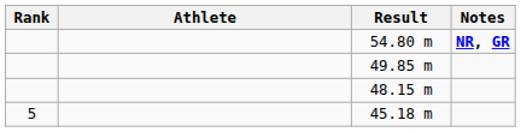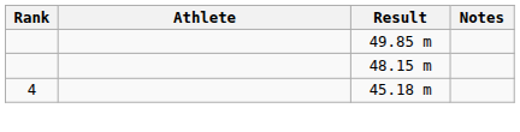 <table class="wikitable sortable" style="text-align:center">
 <tr>
 <th width=40>Rank</th>
 <th width=250>Athlete</th>
 <th width=80>Result</th>
 <th width=50>Notes</th>
-</tr>
-<tr>
-<td></td>
-<td align=left></td>
-<td>54.80 m</td>
-<td><strong><a href='#'>NR</a>, <a href='#'>GR</a></strong></td>
 </tr>
 <tr>
 <td></td>
 <td align=left></td>
 <td>49.85 m</td>
 <td></td>
 </tr>
 <tr>
 <td></td>
 <td align=left></td>
 <td>48.15 m</td>
 <td></td>
 </tr>
 <tr>
-<td>5</td>
+<td>4</td>
 <td align=left></td>
 <td>45.18 m</td>
 <td></td>
 </tr>
 </table>
